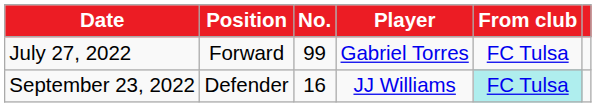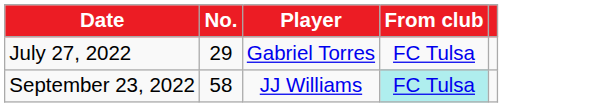 <table class="wikitable">
 <tr>
 <th style="background:#EC1C24; color:white;"><strong>Date</strong></th>
-<th style="background:#EC1C24; color:white;"><strong>Position</strong></th>
 <th style="background:#EC1C24; color:white;"><strong>No.</strong></th>
 <th style="background:#EC1C24; color:white;"><strong>Player</strong></th>
 <th style="background:#EC1C24; color:white;"><strong>From club</strong></th>
 <th style="background:#EC1C24; color:white;"><strong></strong></th>
 </tr>
 <tr>
 <td>July 27, 2022</td>
-<td style="text-align:center;">Forward</td>
-<td style="text-align:center;">99</td>
+<td style="text-align:center;">29</td>
 <td style="text-align:center;"> <a href='#'>Gabriel Torres</a></td>
 <td style="text-align:center;"> <a href='#'>FC Tulsa</a></td>
 <td style="text-align:center;"></td>
 </tr>
 <tr>
 <td>September 23, 2022</td>
-<td style="text-align:center;">Defender</td>
-<td style="text-align:center;">16</td>
+<td style="text-align:center;">58</td>
 <td style="text-align:center;"> <a href='#'>JJ Williams</a></td>
 <td style="background: paleturquoise; text-align:center;"> <a href='#'>FC Tulsa</a></td>
 <td style="text-align:center;"></td>
 </tr>
 </table>
